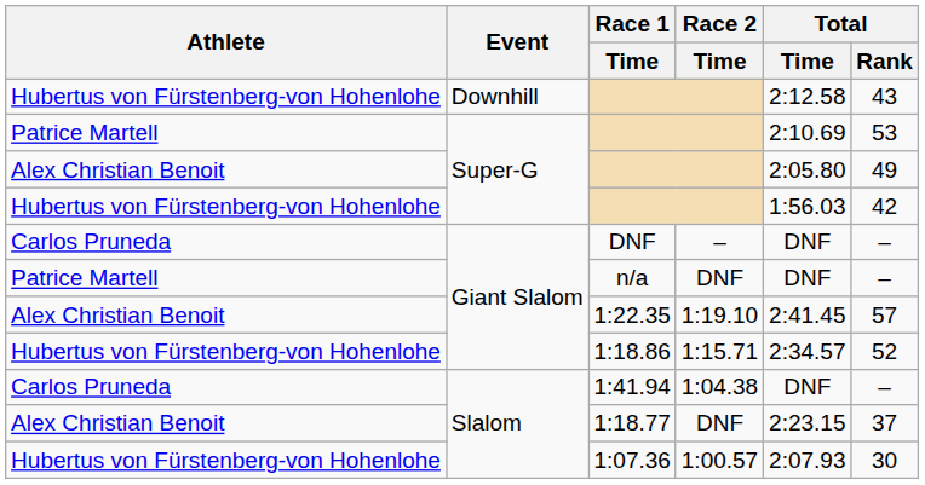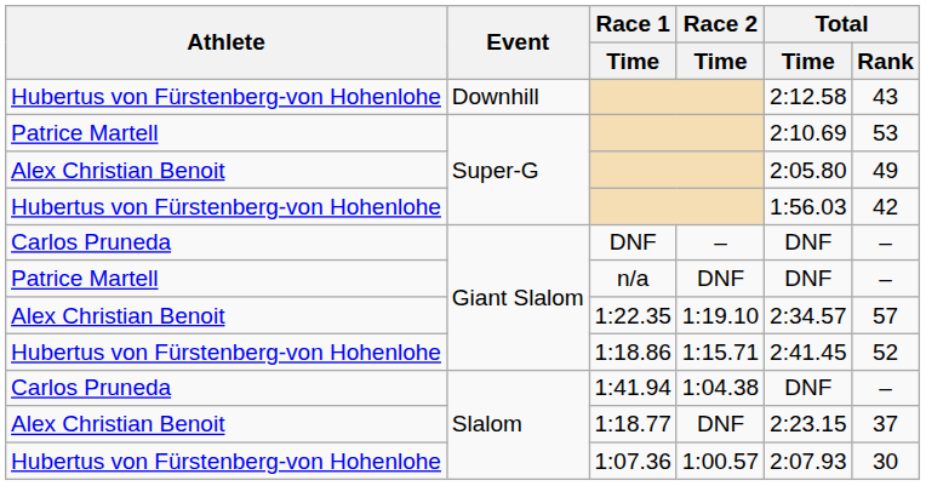 <table class="wikitable" style="font-size:90%">
 <tr>
 <th rowspan="2">Athlete</th>
 <th rowspan="2">Event</th>
 <th>Race 1</th>
 <th>Race 2</th>
 <th colspan="2">Total</th>
 </tr>
 <tr>
 <th>Time</th>
 <th>Time</th>
 <th>Time</th>
 <th>Rank</th>
 </tr>
 <tr>
 <td><a href='#'>Hubertus von Fürstenberg-von Hohenlohe</a></td>
 <td>Downhill</td>
 <td colspan="2" bgcolor="wheat"></td>
 <td align="center">2:12.58</td>
 <td align="center">43</td>
 </tr>
 <tr>
 <td><a href='#'>Patrice Martell</a></td>
 <td rowspan="3">Super-G</td>
 <td colspan="2" bgcolor="wheat"></td>
 <td align="center">2:10.69</td>
 <td align="center">53</td>
 </tr>
 <tr>
 <td><a href='#'>Alex Christian Benoit</a></td>
 <td colspan="2" bgcolor="wheat"></td>
 <td align="center">2:05.80</td>
 <td align="center">49</td>
 </tr>
 <tr>
 <td><a href='#'>Hubertus von Fürstenberg-von Hohenlohe</a></td>
 <td colspan="2" bgcolor="wheat"></td>
 <td align="center">1:56.03</td>
 <td align="center">42</td>
 </tr>
 <tr>
 <td><a href='#'>Carlos Pruneda</a></td>
 <td rowspan="4">Giant Slalom</td>
 <td align="center">DNF</td>
 <td align="center">–</td>
 <td align="center">DNF</td>
 <td align="center">–</td>
 </tr>
 <tr>
 <td><a href='#'>Patrice Martell</a></td>
 <td align="center">n/a</td>
 <td align="center">DNF</td>
 <td align="center">DNF</td>
 <td align="center">–</td>
 </tr>
 <tr>
 <td><a href='#'>Alex Christian Benoit</a></td>
 <td align="center">1:22.35</td>
 <td align="center">1:19.10</td>
-<td align="center">2:41.45</td>
+<td align="center">2:34.57</td>
 <td align="center">57</td>
 </tr>
 <tr>
 <td><a href='#'>Hubertus von Fürstenberg-von Hohenlohe</a></td>
 <td align="center">1:18.86</td>
 <td align="center">1:15.71</td>
-<td align="center">2:34.57</td>
+<td align="center">2:41.45</td>
 <td align="center">52</td>
 </tr>
 <tr>
 <td><a href='#'>Carlos Pruneda</a></td>
 <td rowspan="3">Slalom</td>
 <td align="center">1:41.94</td>
 <td align="center">1:04.38</td>
 <td align="center">DNF</td>
 <td align="center">–</td>
 </tr>
 <tr>
 <td><a href='#'>Alex Christian Benoit</a></td>
 <td align="center">1:18.77</td>
 <td align="center">DNF</td>
 <td align="center">2:23.15</td>
 <td align="center">37</td>
 </tr>
 <tr>
 <td><a href='#'>Hubertus von Fürstenberg-von Hohenlohe</a></td>
 <td align="center">1:07.36</td>
 <td align="center">1:00.57</td>
 <td align="center">2:07.93</td>
 <td align="center">30</td>
 </tr>
 </table>
